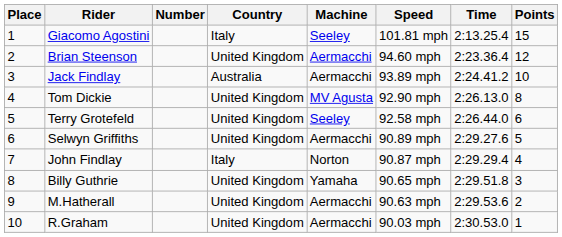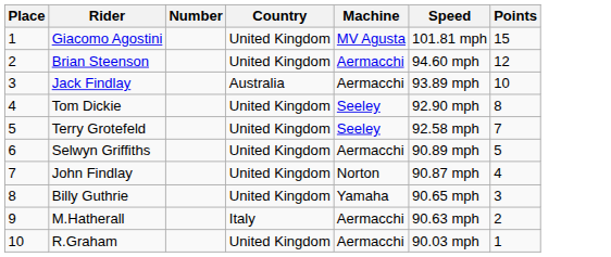 <table class="wikitable" style="font-size: 95%;">
 <tr>
 <th>Place</th>
 <th>Rider</th>
 <th>Number</th>
 <th>Country</th>
 <th>Machine</th>
 <th>Speed</th>
-<th>Time</th>
 <th>Points</th>
 </tr>
 <tr>
 <td>1</td>
 <td> <a href='#'>Giacomo Agostini</a></td>
 <td></td>
-<td>Italy</td>
-<td><a href='#'>Seeley</a></td>
+<td>United Kingdom</td>
+<td><a href='#'>MV Agusta</a></td>
 <td>101.81 mph</td>
-<td>2:13.25.4</td>
 <td>15</td>
 </tr>
 <tr>
 <td>2</td>
 <td> <a href='#'>Brian Steenson</a></td>
 <td></td>
 <td>United Kingdom</td>
 <td><a href='#'>Aermacchi</a></td>
 <td>94.60 mph</td>
-<td>2:23.36.4</td>
 <td>12</td>
 </tr>
 <tr>
 <td>3</td>
 <td> <a href='#'>Jack Findlay</a></td>
 <td></td>
 <td>Australia</td>
 <td>Aermacchi</td>
 <td>93.89 mph</td>
-<td>2:24.41.2</td>
 <td>10</td>
 </tr>
 <tr>
 <td>4</td>
 <td> Tom Dickie</td>
 <td></td>
 <td>United Kingdom</td>
-<td><a href='#'>MV Agusta</a></td>
+<td><a href='#'>Seeley</a></td>
 <td>92.90 mph</td>
-<td>2:26.13.0</td>
 <td>8</td>
 </tr>
 <tr>
 <td>5</td>
 <td> Terry Grotefeld</td>
 <td></td>
 <td>United Kingdom</td>
 <td><a href='#'>Seeley</a></td>
 <td>92.58 mph</td>
-<td>2:26.44.0</td>
-<td>6</td>
+<td>7</td>
 </tr>
 <tr>
 <td>6</td>
 <td> Selwyn Griffiths</td>
 <td></td>
 <td>United Kingdom</td>
 <td>Aermacchi</td>
 <td>90.89 mph</td>
-<td>2:29.27.6</td>
 <td>5</td>
 </tr>
 <tr>
 <td>7</td>
 <td> John Findlay</td>
 <td></td>
-<td>Italy</td>
+<td>United Kingdom</td>
 <td>Norton</td>
 <td>90.87 mph</td>
-<td>2:29.29.4</td>
 <td>4</td>
 </tr>
 <tr>
 <td>8</td>
 <td> Billy Guthrie</td>
 <td></td>
 <td>United Kingdom</td>
 <td>Yamaha</td>
 <td>90.65 mph</td>
-<td>2:29.51.8</td>
 <td>3</td>
 </tr>
 <tr>
 <td>9</td>
 <td> M.Hatherall</td>
 <td></td>
-<td>United Kingdom</td>
+<td>Italy</td>
 <td>Aermacchi</td>
 <td>90.63 mph</td>
-<td>2:29.53.6</td>
 <td>2</td>
 </tr>
 <tr>
 <td>10</td>
 <td> R.Graham</td>
 <td></td>
 <td>United Kingdom</td>
 <td>Aermacchi</td>
 <td>90.03 mph</td>
-<td>2:30.53.0</td>
 <td>1</td>
 </tr>
 </table>
